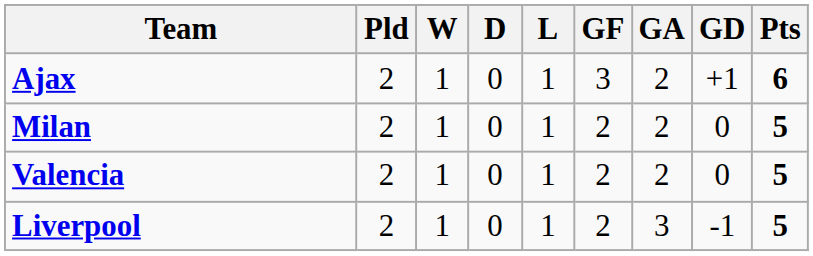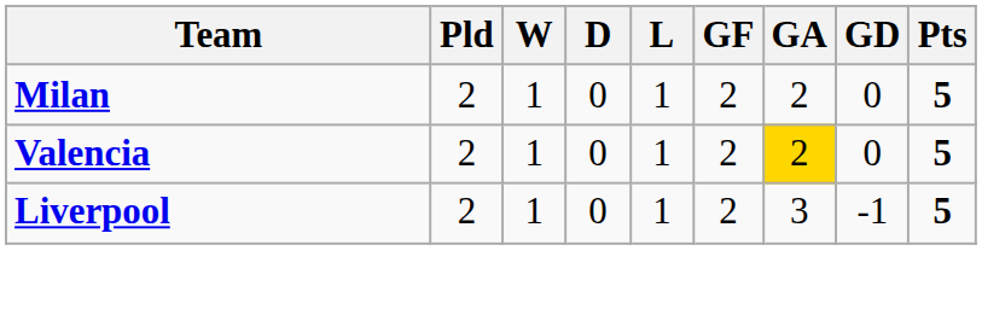 <table class="wikitable" style="text-align: center;">
 <tr>
 <th width="175">Team</th>
 <th width="20">Pld</th>
 <th width="20">W</th>
 <th width="20">D</th>
 <th width="20">L</th>
 <th width="20">GF</th>
 <th width="20">GA</th>
 <th width="20">GD</th>
 <th width="20">Pts</th>
-</tr>
-<tr>
-<td align=left> <strong><a href='#'>Ajax</a></strong></td>
-<td>2</td>
-<td>1</td>
-<td>0</td>
-<td>1</td>
-<td>3</td>
-<td>2</td>
-<td>+1</td>
-<td><strong>6</strong></td>
 </tr>
 <tr>
 <td align=left> <strong><a href='#'>Milan</a></strong></td>
 <td>2</td>
 <td>1</td>
 <td>0</td>
 <td>1</td>
 <td>2</td>
 <td>2</td>
 <td>0</td>
 <td><strong>5</strong></td>
 </tr>
 <tr>
 <td align=left> <strong><a href='#'>Valencia</a></strong></td>
 <td>2</td>
 <td>1</td>
 <td>0</td>
 <td>1</td>
 <td>2</td>
-<td>2</td>
+<td style="background: gold;">2</td>
 <td>0</td>
 <td><strong>5</strong></td>
 </tr>
 <tr>
 <td align=left> <strong><a href='#'>Liverpool</a></strong></td>
 <td>2</td>
 <td>1</td>
 <td>0</td>
 <td>1</td>
 <td>2</td>
 <td>3</td>
 <td>-1</td>
 <td><strong>5</strong></td>
 </tr>
 </table>
